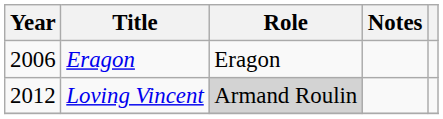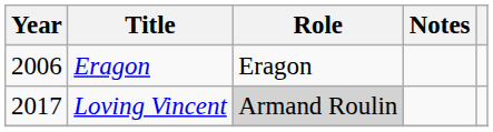 <table class="wikitable">
 <tr>
 <th>Year</th>
 <th>Title</th>
 <th>Role</th>
 <th>Notes</th>
 <th></th>
 </tr>
 <tr>
 <td>2006</td>
 <td><em><a href='#'>Eragon</a></em></td>
 <td>Eragon</td>
 <td></td>
 <td></td>
 </tr>
 <tr>
-<td>2012</td>
+<td>2017</td>
 <td><em><a href='#'>Loving Vincent</a></em></td>
 <td style="background: lightgrey;">Armand Roulin</td>
 <td></td>
 <td></td>
 </tr>
 <tr>
 </tr>
 </table>
